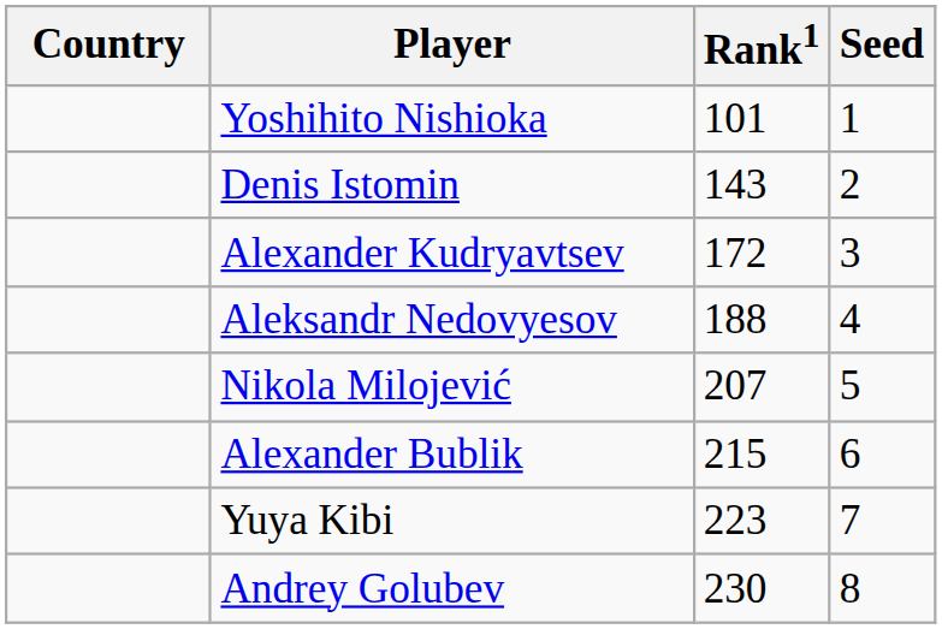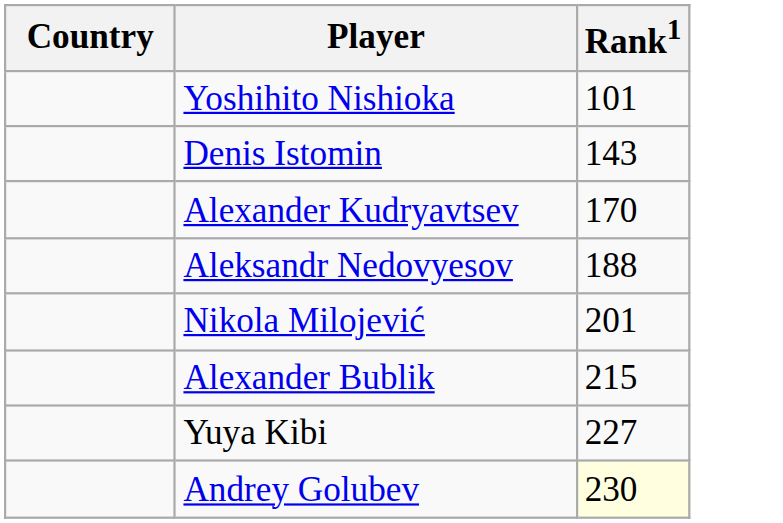 <table class="sortable wikitable">
 <tr>
 <th width="70">Country</th>
 <th width="175">Player</th>
 <th>Rank<sup>1</sup></th>
-<th>Seed</th>
 </tr>
 <tr>
 <td></td>
 <td><a href='#'>Yoshihito Nishioka</a></td>
 <td>101</td>
-<td>1</td>
 </tr>
 <tr>
 <td></td>
 <td><a href='#'>Denis Istomin</a></td>
 <td>143</td>
-<td>2</td>
 </tr>
 <tr>
 <td></td>
 <td><a href='#'>Alexander Kudryavtsev</a></td>
-<td>172</td>
-<td>3</td>
+<td>170</td>
 </tr>
 <tr>
 <td></td>
 <td><a href='#'>Aleksandr Nedovyesov</a></td>
 <td>188</td>
-<td>4</td>
 </tr>
 <tr>
 <td></td>
 <td><a href='#'>Nikola Milojević</a></td>
-<td>207</td>
-<td>5</td>
+<td>201</td>
 </tr>
 <tr>
 <td></td>
 <td><a href='#'>Alexander Bublik</a></td>
 <td>215</td>
-<td>6</td>
 </tr>
 <tr>
 <td></td>
 <td>Yuya Kibi</td>
-<td>223</td>
-<td>7</td>
+<td>227</td>
 </tr>
 <tr>
 <td></td>
 <td><a href='#'>Andrey Golubev</a></td>
-<td>230</td>
-<td>8</td>
+<td style="background: lightyellow;">230</td>
 </tr>
 </table>
